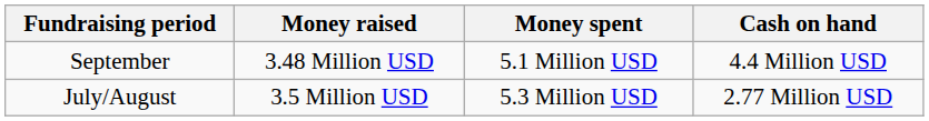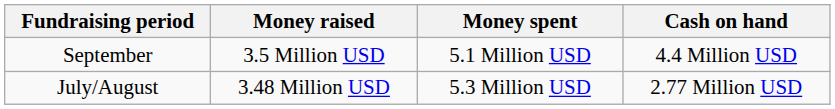 <table class="wikitable">
 <tr>
 <th width="150">Fundraising period</th>
 <th width="150">Money raised</th>
 <th width="150">Money spent</th>
 <th width="150">Cash on hand</th>
 </tr>
 <tr>
 <td align="center">September</td>
-<td align="center">3.48 Million <a href='#'>USD</a></td>
+<td align="center">3.5 Million <a href='#'>USD</a></td>
 <td align="center">5.1 Million <a href='#'>USD</a></td>
 <td align="center">4.4 Million <a href='#'>USD</a></td>
 </tr>
 <tr>
 <td align="center">July/August</td>
-<td align="center">3.5 Million <a href='#'>USD</a></td>
+<td align="center">3.48 Million <a href='#'>USD</a></td>
 <td align="center">5.3 Million <a href='#'>USD</a></td>
 <td align="center">2.77 Million <a href='#'>USD</a></td>
 </tr>
 </table>
